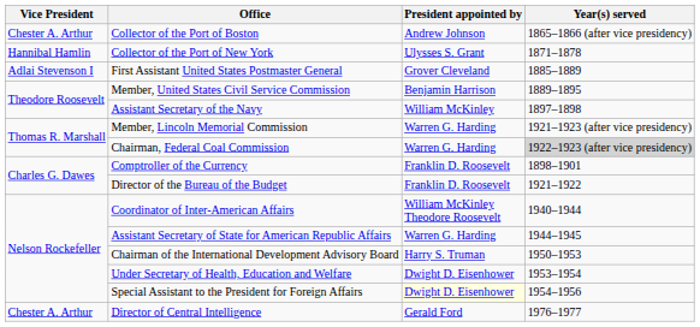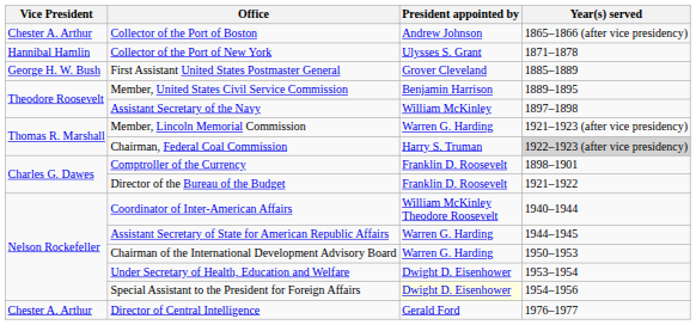 <table class=wikitable>
 <tr>
 <th>Vice President</th>
 <th>Office</th>
 <th>President appointed by</th>
 <th>Year(s) served</th>
 </tr>
 <tr>
 <td><a href='#'>Chester A. Arthur</a></td>
 <td><a href='#'>Collector of the Port of Boston</a></td>
 <td><a href='#'>Andrew Johnson</a></td>
 <td>1865–1866 (after vice presidency)</td>
 </tr>
 <tr>
 <td><a href='#'>Hannibal Hamlin</a></td>
 <td><a href='#'>Collector of the Port of New York</a></td>
 <td><a href='#'>Ulysses S. Grant</a></td>
 <td>1871–1878</td>
 </tr>
 <tr>
-<td><a href='#'>Adlai Stevenson I</a></td>
+<td><a href='#'>George H. W. Bush</a></td>
 <td>First Assistant <a href='#'>United States Postmaster General</a></td>
 <td><a href='#'>Grover Cleveland</a></td>
 <td>1885–1889</td>
 </tr>
 <tr>
 <td rowspan=2><a href='#'>Theodore Roosevelt</a></td>
 <td>Member, <a href='#'>United States Civil Service Commission</a></td>
 <td><a href='#'>Benjamin Harrison</a></td>
 <td>1889–1895</td>
 </tr>
 <tr>
 <td><a href='#'>Assistant Secretary of the Navy</a></td>
 <td><a href='#'>William McKinley</a></td>
 <td>1897–1898</td>
 </tr>
 <tr>
 <td rowspan=2><a href='#'>Thomas R. Marshall</a></td>
 <td>Member, <a href='#'>Lincoln Memorial</a> Commission</td>
 <td><a href='#'>Warren G. Harding</a></td>
 <td>1921–1923 (after vice presidency)</td>
 </tr>
 <tr>
 <td>Chairman, <a href='#'>Federal Coal Commission</a></td>
-<td><a href='#'>Warren G. Harding</a></td>
+<td><a href='#'>Harry S. Truman</a></td>
 <td style="background: lightgrey;">1922–1923 (after vice presidency)</td>
 </tr>
 <tr>
 <td rowspan=2><a href='#'>Charles G. Dawes</a></td>
 <td><a href='#'>Comptroller of the Currency</a></td>
 <td><a href='#'>Franklin D. Roosevelt</a></td>
 <td>1898–1901</td>
 </tr>
 <tr>
 <td>Director of the <a href='#'>Bureau of the Budget</a></td>
 <td><a href='#'>Franklin D. Roosevelt</a></td>
 <td>1921–1922</td>
 </tr>
 <tr>
 <td rowspan=5><a href='#'>Nelson Rockefeller</a></td>
 <td><a href='#'>Coordinator of Inter-American Affairs</a></td>
 <td><a href='#'>William McKinley</a><br><a href='#'>Theodore Roosevelt</a></td>
 <td>1940–1944</td>
 </tr>
 <tr>
 <td><a href='#'>Assistant Secretary of State for American Republic Affairs</a></td>
 <td><a href='#'>Warren G. Harding</a></td>
 <td>1944–1945</td>
 </tr>
 <tr>
 <td>Chairman of the International Development Advisory Board</td>
-<td><a href='#'>Harry S. Truman</a></td>
+<td><a href='#'>Warren G. Harding</a></td>
 <td>1950–1953</td>
 </tr>
 <tr>
 <td><a href='#'>Under Secretary of Health, Education and Welfare</a></td>
 <td><a href='#'>Dwight D. Eisenhower</a></td>
 <td>1953–1954</td>
 </tr>
 <tr>
 <td>Special Assistant to the President for Foreign Affairs</td>
 <td style="background: lightyellow;"><a href='#'>Dwight D. Eisenhower</a></td>
 <td>1954–1956</td>
 </tr>
 <tr>
 <td><a href='#'>Chester A. Arthur</a></td>
 <td><a href='#'>Director of Central Intelligence</a></td>
 <td><a href='#'>Gerald Ford</a></td>
 <td>1976–1977</td>
 </tr>
 </table>
